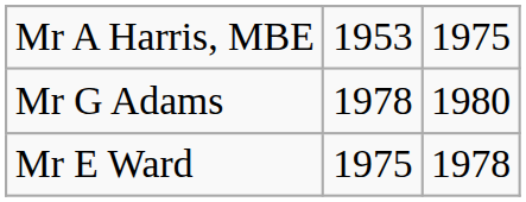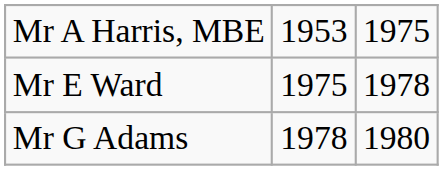 <table class="wikitable">
 <tr>
 <td>Mr A Harris, MBE</td>
 <td>1953</td>
 <td>1975</td>
 </tr>
 <tr>
+<td>Mr E Ward</td>
+<td>1975</td>
+<td>1978</td>
+</tr>
+<tr>
 <td>Mr G Adams</td>
 <td>1978</td>
 <td>1980</td>
 </tr>
-<tr>
-<td>Mr E Ward</td>
-<td>1975</td>
-<td>1978</td>
-</tr>
 </table>
